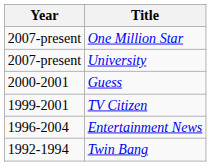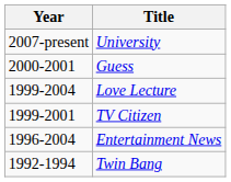 <table class="wikitable sortable">
 <tr>
 <th>Year</th>
 <th>Title</th>
-</tr>
-<tr>
-<td>2007-present</td>
-<td><em><a href='#'>One Million Star</a></em></td>
 </tr>
 <tr>
 <td>2007-present</td>
 <td><em><a href='#'>University</a></em></td>
 </tr>
 <tr>
 <td>2000-2001</td>
 <td><em><a href='#'>Guess</a></em></td>
+</tr>
+<tr>
+<td>1999-2004</td>
+<td><em><a href='#'>Love Lecture</a></em></td>
 </tr>
 <tr>
 <td>1999-2001</td>
 <td><em><a href='#'>TV Citizen</a></em></td>
 </tr>
 <tr>
 <td>1996-2004</td>
 <td><em><a href='#'>Entertainment News</a></em></td>
 </tr>
 <tr>
 <td>1992-1994</td>
 <td><em><a href='#'>Twin Bang</a></em></td>
 </tr>
 </table>
